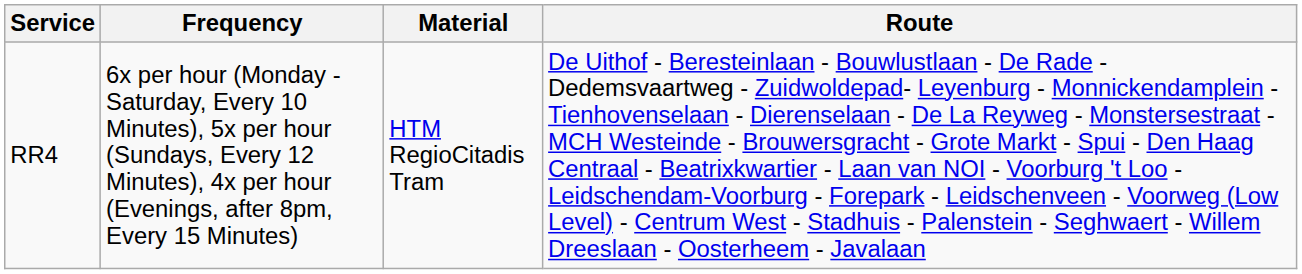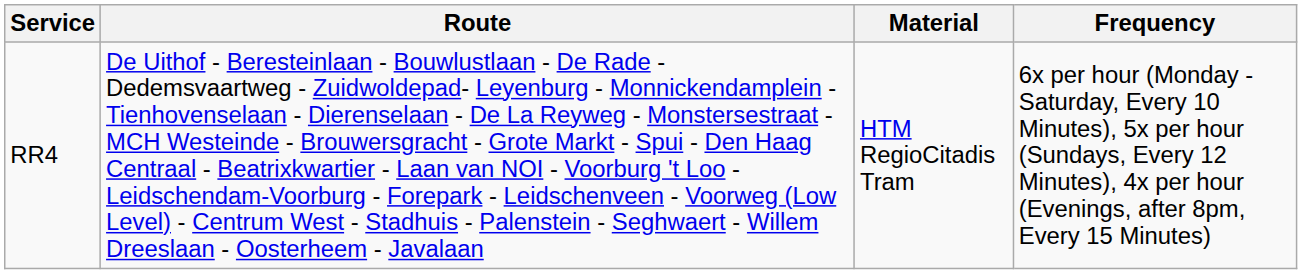 <table class="wikitable vatop">
 <tr>
 <th>Service</th>
+<th>Route</th>
+<th>Material</th>
 <th>Frequency</th>
-<th>Material</th>
-<th>Route</th>
 </tr>
 <tr>
 <td>RR4</td>
+<td><a href='#'>De Uithof</a> - <a href='#'>Beresteinlaan</a> - <a href='#'>Bouwlustlaan</a> - <a href='#'>De Rade</a> - Dedemsvaartweg - <a href='#'>Zuidwoldepad</a>- <a href='#'>Leyenburg</a> - <a href='#'>Monnickendamplein</a> - <a href='#'>Tienhovenselaan</a> - <a href='#'>Dierenselaan</a> - <a href='#'>De La Reyweg</a> - <a href='#'>Monstersestraat</a> - <a href='#'>MCH Westeinde</a> - <a href='#'>Brouwersgracht</a> - <a href='#'>Grote Markt</a> - <a href='#'>Spui</a> - <a href='#'>Den Haag Centraal</a> - <a href='#'>Beatrixkwartier</a> - <a href='#'>Laan van NOI</a> - <a href='#'>Voorburg 't Loo</a> - <a href='#'>Leidschendam-Voorburg</a> - <a href='#'>Forepark</a> - <a href='#'>Leidschenveen</a> - <a href='#'>Voorweg (Low Level)</a> - <a href='#'>Centrum West</a> - <a href='#'>Stadhuis</a> - <a href='#'>Palenstein</a> - <a href='#'>Seghwaert</a> - <a href='#'>Willem Dreeslaan</a> - <a href='#'>Oosterheem</a> - <a href='#'>Javalaan</a></td>
+<td><a href='#'>HTM</a> RegioCitadis Tram</td>
 <td>6x per hour (Monday - Saturday, Every 10 Minutes), 5x per hour (Sundays, Every 12 Minutes), 4x per hour (Evenings, after 8pm, Every 15 Minutes)</td>
-<td><a href='#'>HTM</a> RegioCitadis Tram</td>
-<td><a href='#'>De Uithof</a> - <a href='#'>Beresteinlaan</a> - <a href='#'>Bouwlustlaan</a> - <a href='#'>De Rade</a> - Dedemsvaartweg - <a href='#'>Zuidwoldepad</a>- <a href='#'>Leyenburg</a> - <a href='#'>Monnickendamplein</a> - <a href='#'>Tienhovenselaan</a> - <a href='#'>Dierenselaan</a> - <a href='#'>De La Reyweg</a> - <a href='#'>Monstersestraat</a> - <a href='#'>MCH Westeinde</a> - <a href='#'>Brouwersgracht</a> - <a href='#'>Grote Markt</a> - <a href='#'>Spui</a> - <a href='#'>Den Haag Centraal</a> - <a href='#'>Beatrixkwartier</a> - <a href='#'>Laan van NOI</a> - <a href='#'>Voorburg 't Loo</a> - <a href='#'>Leidschendam-Voorburg</a> - <a href='#'>Forepark</a> - <a href='#'>Leidschenveen</a> - <a href='#'>Voorweg (Low Level)</a> - <a href='#'>Centrum West</a> - <a href='#'>Stadhuis</a> - <a href='#'>Palenstein</a> - <a href='#'>Seghwaert</a> - <a href='#'>Willem Dreeslaan</a> - <a href='#'>Oosterheem</a> - <a href='#'>Javalaan</a></td>
 </tr>
 </table>
